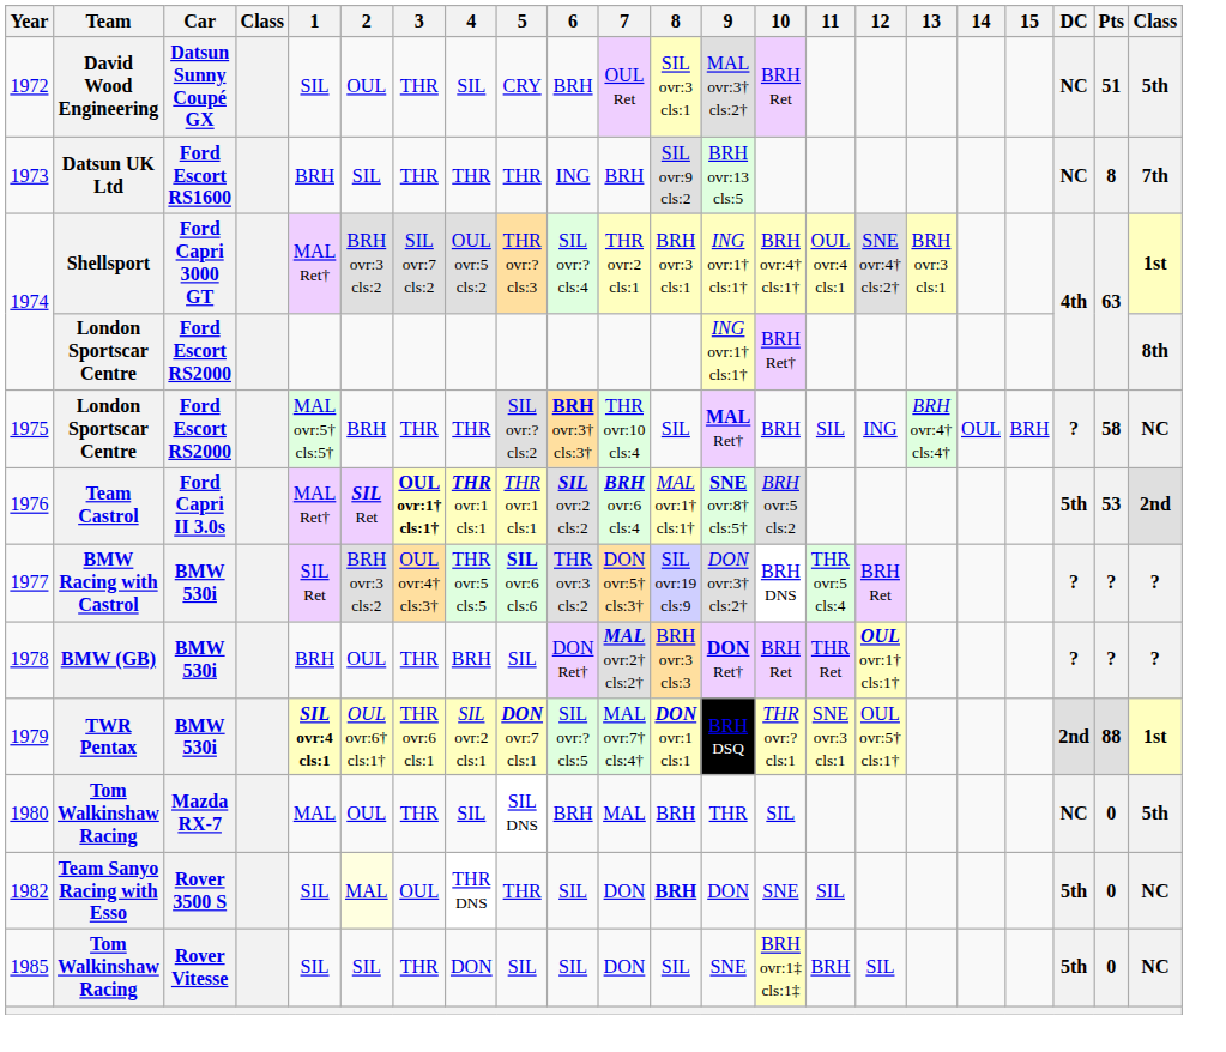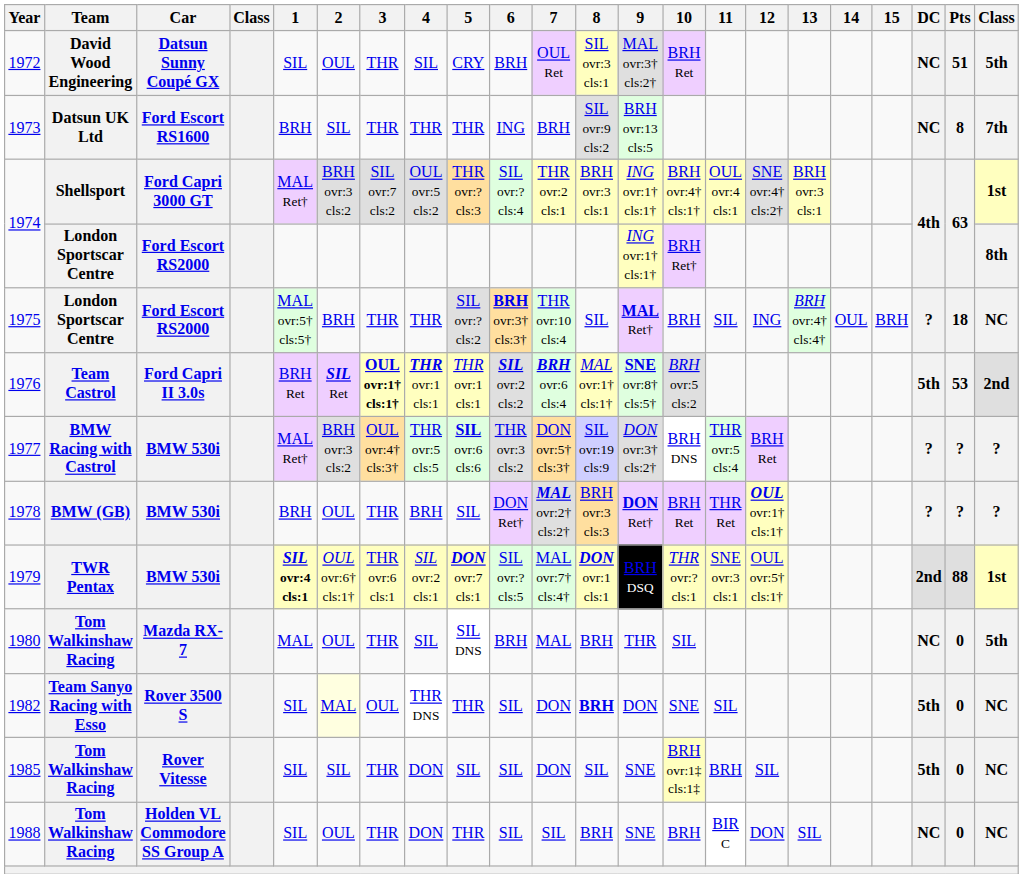 <table class="wikitable" style="text-align:center; font-size:85%">
 <tr>
 <th>Year</th>
 <th>Team</th>
 <th>Car</th>
 <th>Class</th>
 <th>1</th>
 <th>2</th>
 <th>3</th>
 <th>4</th>
 <th>5</th>
 <th>6</th>
 <th>7</th>
 <th>8</th>
 <th>9</th>
 <th>10</th>
 <th>11</th>
 <th>12</th>
 <th>13</th>
 <th>14</th>
 <th>15</th>
 <th>DC</th>
 <th>Pts</th>
 <th>Class</th>
 </tr>
 <tr>
 <td><a href='#'>1972</a></td>
 <th>David Wood Engineering</th>
 <th><a href='#'>Datsun Sunny Coupé GX</a></th>
 <th><span></span></th>
 <td><a href='#'>SIL</a></td>
 <td><a href='#'>OUL</a></td>
 <td><a href='#'>THR</a></td>
 <td><a href='#'>SIL</a></td>
 <td><a href='#'>CRY</a></td>
 <td><a href='#'>BRH</a></td>
 <td style="background:#EFCFFF;"><a href='#'>OUL</a><br><small>Ret</small></td>
 <td style="background:#FFFFBF;"><a href='#'>SIL</a><br><small>ovr:3<br>cls:1</small></td>
 <td style="background:#DFDFDF;"><a href='#'>MAL</a><br><small>ovr:3†<br>cls:2†</small></td>
 <td style="background:#EFCFFF;"><a href='#'>BRH</a><br><small>Ret</small></td>
 <td></td>
 <td></td>
 <td></td>
 <td></td>
 <td></td>
 <th>NC</th>
 <th>51</th>
 <th>5th</th>
 </tr>
 <tr>
 <td><a href='#'>1973</a></td>
 <th>Datsun UK Ltd</th>
 <th><a href='#'>Ford Escort RS1600</a></th>
 <th><span></span></th>
 <td><a href='#'>BRH</a></td>
 <td><a href='#'>SIL</a></td>
 <td><a href='#'>THR</a></td>
 <td><a href='#'>THR</a></td>
 <td><a href='#'>THR</a></td>
 <td><a href='#'>ING</a></td>
 <td><a href='#'>BRH</a></td>
 <td style="background:#DFDFDF;"><a href='#'>SIL</a><br><small>ovr:9<br>cls:2</small></td>
 <td style="background:#DFFFDF;"><a href='#'>BRH</a><br><small>ovr:13<br>cls:5</small></td>
 <td></td>
 <td></td>
 <td></td>
 <td></td>
 <td></td>
 <td></td>
 <th>NC</th>
 <th>8</th>
 <th>7th</th>
 </tr>
 <tr>
 <td rowspan=2><a href='#'>1974</a></td>
 <th>Shellsport</th>
 <th><a href='#'>Ford Capri 3000 GT</a></th>
 <th><span></span></th>
 <td style="background:#EFCFFF;"><a href='#'>MAL</a><br><small>Ret†</small></td>
 <td style="background:#DFDFDF;"><a href='#'>BRH</a><br><small>ovr:3<br>cls:2</small></td>
 <td style="background:#DFDFDF;"><a href='#'>SIL</a><br><small>ovr:7<br>cls:2</small></td>
 <td style="background:#DFDFDF;"><a href='#'>OUL</a><br><small>ovr:5<br>cls:2</small></td>
 <td style="background:#FFDF9F;;"><a href='#'>THR</a><br><small>ovr:?<br>cls:3</small></td>
 <td style="background:#DFFFDF;"><a href='#'>SIL</a><br><small>ovr:?<br>cls:4</small></td>
 <td style="background:#FFFFBF;"><a href='#'>THR</a><br><small>ovr:2<br>cls:1</small></td>
 <td style="background:#FFFFBF;"><a href='#'>BRH</a><br><small>ovr:3<br>cls:1</small></td>
 <td style="background:#FFFFBF;"><em><a href='#'>ING</a></em><br><small>ovr:1†<br>cls:1†</small></td>
 <td style="background:#FFFFBF;"><a href='#'>BRH</a><br><small>ovr:4†<br>cls:1†</small></td>
 <td style="background:#FFFFBF;"><a href='#'>OUL</a><br><small>ovr:4<br>cls:1</small></td>
 <td style="background:#DFDFDF;"><a href='#'>SNE</a><br><small>ovr:4†<br>cls:2†</small></td>
 <td style="background:#FFFFBF;"><a href='#'>BRH</a><br><small>ovr:3<br>cls:1</small></td>
 <td></td>
 <td></td>
 <th rowspan=2>4th</th>
 <th rowspan=2>63</th>
 <td style="background:#FFFFBF;"><strong>1st</strong></td>
 </tr>
 <tr>
 <th>London Sportscar Centre</th>
 <th><a href='#'>Ford Escort RS2000</a></th>
 <th><span></span></th>
 <td></td>
 <td></td>
 <td></td>
 <td></td>
 <td></td>
 <td></td>
 <td></td>
 <td></td>
 <td style="background:#FFFFBF;"><em><a href='#'>ING</a></em><br><small>ovr:1†<br>cls:1†</small></td>
 <td style="background:#EFCFFF;"><a href='#'>BRH</a><br><small>Ret†</small></td>
 <td></td>
 <td></td>
 <td></td>
 <td></td>
 <td></td>
 <th>8th</th>
 </tr>
 <tr>
 <td><a href='#'>1975</a></td>
 <th>London Sportscar Centre</th>
 <th><a href='#'>Ford Escort RS2000</a></th>
 <th><span></span></th>
 <td style="background:#DFFFDF;"><a href='#'>MAL</a><br><small>ovr:5†<br>cls:5†</small></td>
 <td><a href='#'>BRH</a></td>
 <td><a href='#'>THR</a></td>
 <td><a href='#'>THR</a></td>
 <td style="background:#DFDFDF;"><a href='#'>SIL</a><br><small>ovr:?<br>cls:2</small></td>
 <td style="background:#FFDF9F;"><strong><a href='#'>BRH</a></strong><br><small>ovr:3†<br>cls:3†</small></td>
 <td style="background:#DFFFDF;"><a href='#'>THR</a><br><small>ovr:10<br>cls:4</small></td>
 <td><a href='#'>SIL</a></td>
 <td style="background:#EFCFFF;"><strong><a href='#'>MAL</a></strong><br><small>Ret†</small></td>
 <td><a href='#'>BRH</a></td>
 <td><a href='#'>SIL</a></td>
 <td><a href='#'>ING</a></td>
 <td style="background:#DFFFDF;"><em><a href='#'>BRH</a></em><br><small>ovr:4†<br>cls:4†</small></td>
 <td><a href='#'>OUL</a></td>
 <td><a href='#'>BRH</a></td>
 <th>?</th>
-<th>58</th>
+<th>18</th>
 <th>NC</th>
 </tr>
 <tr>
 <td><a href='#'>1976</a></td>
 <th><a href='#'>Team Castrol</a></th>
 <th><a href='#'>Ford Capri II 3.0s</a></th>
 <th><span></span></th>
-<td style="background:#EFCFFF;"><a href='#'>MAL</a><br><small>Ret†</small></td>
+<td style="background:#EFCFFF;"><a href='#'>BRH</a><br><small>Ret</small></td>
 <td style="background:#EFCFFF;"><strong><em><a href='#'>SIL</a></em></strong><br><small>Ret</small></td>
 <td style="background:#FFFFBF;"><strong><a href='#'>OUL</a><br><small>ovr:1†<br>cls:1†</small></strong></td>
 <td style="background:#FFFFBF;"><strong><em><a href='#'>THR</a></em></strong><br><small>ovr:1<br>cls:1</small></td>
 <td style="background:#FFFFBF;"><em><a href='#'>THR</a></em><br><small>ovr:1<br>cls:1</small></td>
 <td style="background:#DFDFDF;"><strong><em><a href='#'>SIL</a></em></strong><br><small>ovr:2<br>cls:2</small></td>
 <td style="background:#DFFFDF;"><strong><em><a href='#'>BRH</a></em></strong><br><small>ovr:6<br>cls:4</small></td>
 <td style="background:#FFFFBF;"><em><a href='#'>MAL</a></em><br><small>ovr:1†<br>cls:1†</small></td>
 <td style="background:#DFFFDF;"><strong><a href='#'>SNE</a></strong><br><small>ovr:8†<br>cls:5†</small></td>
 <td style="background:#DFDFDF;"><em><a href='#'>BRH</a></em><br><small>ovr:5<br>cls:2</small></td>
 <td></td>
 <td></td>
 <td></td>
 <td></td>
 <td></td>
 <th>5th</th>
 <th>53</th>
 <td style="background:#DFDFDF;"><strong>2nd</strong></td>
 </tr>
 <tr>
 <td><a href='#'>1977</a></td>
 <th><a href='#'>BMW Racing with Castrol</a></th>
 <th><a href='#'>BMW 530i</a></th>
 <th><span></span></th>
-<td style="background:#EFCFFF;"><a href='#'>SIL</a><br><small>Ret</small></td>
+<td style="background:#EFCFFF;"><a href='#'>MAL</a><br><small>Ret†</small></td>
 <td style="background:#DFDFDF;"><a href='#'>BRH</a><br><small>ovr:3<br>cls:2</small></td>
 <td style="background:#FFDF9F;"><a href='#'>OUL</a><br><small>ovr:4†<br>cls:3†</small></td>
 <td style="background:#DFFFDF;"><a href='#'>THR</a><br><small>ovr:5<br>cls:5</small></td>
 <td style="background:#DFFFDF;"><strong><a href='#'>SIL</a></strong><br><small>ovr:6<br>cls:6</small></td>
 <td style="background:#DFDFDF;"><a href='#'>THR</a><br><small>ovr:3<br>cls:2</small></td>
 <td style="background:#FFDF9F;"><a href='#'>DON</a><br><small>ovr:5†<br>cls:3†</small></td>
 <td style="background:#CFCFFF;"><a href='#'>SIL</a><br><small>ovr:19<br>cls:9</small></td>
 <td style="background:#DFDFDF;"><em><a href='#'>DON</a></em><br><small>ovr:3†<br>cls:2†</small></td>
 <td style="background:#FFFFFF;"><a href='#'>BRH</a><br><small>DNS</small></td>
 <td style="background:#DFFFDF;"><a href='#'>THR</a><br><small>ovr:5<br>cls:4</small></td>
 <td style="background:#EFCFFF;"><a href='#'>BRH</a><br><small>Ret</small></td>
 <td></td>
 <td></td>
 <td></td>
 <th>?</th>
 <th>?</th>
 <th>?</th>
 </tr>
 <tr>
 <td><a href='#'>1978</a></td>
 <th><a href='#'>BMW (GB)</a></th>
 <th><a href='#'>BMW 530i</a></th>
 <th><span></span></th>
 <td><a href='#'>BRH</a></td>
 <td><a href='#'>OUL</a></td>
 <td><a href='#'>THR</a></td>
 <td><a href='#'>BRH</a></td>
 <td><a href='#'>SIL</a></td>
 <td style="background:#EFCFFF;"><a href='#'>DON</a><br><small>Ret†</small></td>
 <td style="background:#DFDFDF;"><strong><em><a href='#'>MAL</a></em></strong><br><small>ovr:2†<br>cls:2†</small></td>
 <td style="background:#FFDF9F;"><a href='#'>BRH</a><br><small>ovr:3<br>cls:3</small></td>
 <td style="background:#EFCFFF;"><strong><a href='#'>DON</a></strong><br><small>Ret†</small></td>
 <td style="background:#EFCFFF;"><a href='#'>BRH</a><br><small>Ret</small></td>
 <td style="background:#EFCFFF;"><a href='#'>THR</a><br><small>Ret</small></td>
 <td style="background:#FFFFBF;"><strong><em><a href='#'>OUL</a></em></strong><br><small>ovr:1†<br>cls:1†</small></td>
 <td></td>
 <td></td>
 <td></td>
 <th>?</th>
 <th>?</th>
 <th>?</th>
 </tr>
 <tr>
 <td><a href='#'>1979</a></td>
 <th><a href='#'>TWR Pentax</a></th>
 <th><a href='#'>BMW 530i</a></th>
 <th><span></span></th>
 <td style="background:#FFFFBF;"><strong><em><a href='#'>SIL</a></em><br><small>ovr:4<br>cls:1</small></strong></td>
 <td style="background:#FFFFBF;"><em><a href='#'>OUL</a></em><br><small>ovr:6†<br>cls:1†</small></td>
 <td style="background:#FFFFBF;"><a href='#'>THR</a><br><small>ovr:6<br>cls:1</small></td>
 <td style="background:#FFFFBF;"><em><a href='#'>SIL</a></em><br><small>ovr:2<br>cls:1</small></td>
 <td style="background:#FFFFBF;"><strong><em><a href='#'>DON</a></em></strong><br><small>ovr:7<br>cls:1</small></td>
 <td style="background:#DFFFDF;"><a href='#'>SIL</a><br><small>ovr:?<br>cls:5</small></td>
 <td style="background:#DFFFDF;"><a href='#'>MAL</a><br><small>ovr:7†<br>cls:4†</small></td>
 <td style="background:#FFFFBF;"><strong><em><a href='#'>DON</a></em></strong><br><small>ovr:1<br>cls:1</small></td>
 <td style="background:#000000; color:white"><a href='#'><span>BRH</span></a><br><small>DSQ</small></td>
 <td style="background:#FFFFBF;"><em><a href='#'>THR</a></em><br><small>ovr:?<br>cls:1</small></td>
 <td style="background:#FFFFBF;"><a href='#'>SNE</a><br><small>ovr:3<br>cls:1</small></td>
 <td style="background:#FFFFBF;"><a href='#'>OUL</a><br><small>ovr:5†<br>cls:1†</small></td>
 <td></td>
 <td></td>
 <td></td>
 <td style="background:#DFDFDF;"><strong>2nd</strong></td>
 <td style="background:#DFDFDF;"><strong>88</strong></td>
 <td style="background:#FFFFBF;"><strong>1st</strong></td>
 </tr>
 <tr>
 <td><a href='#'>1980</a></td>
 <th><a href='#'>Tom Walkinshaw Racing</a></th>
 <th><a href='#'>Mazda RX-7</a></th>
 <th><span></span></th>
 <td><a href='#'>MAL</a></td>
 <td><a href='#'>OUL</a></td>
 <td><a href='#'>THR</a></td>
 <td><a href='#'>SIL</a></td>
 <td style="background:#FFFFFF;"><a href='#'>SIL</a><br><small>DNS</small></td>
 <td><a href='#'>BRH</a></td>
 <td><a href='#'>MAL</a></td>
 <td><a href='#'>BRH</a></td>
 <td><a href='#'>THR</a></td>
 <td><a href='#'>SIL</a></td>
 <td></td>
 <td></td>
 <td></td>
 <td></td>
 <td></td>
 <th>NC</th>
 <th>0</th>
 <th>5th</th>
 </tr>
 <tr>
 <td><a href='#'>1982</a></td>
 <th><a href='#'>Team Sanyo Racing with Esso</a></th>
 <th><a href='#'>Rover 3500 S</a></th>
 <th><span></span></th>
 <td><a href='#'>SIL</a></td>
 <td style="background: lightyellow;"><a href='#'>MAL</a></td>
 <td><a href='#'>OUL</a></td>
 <td style="background:#FFFFFF;"><a href='#'>THR</a><br><small>DNS</small></td>
 <td><a href='#'>THR</a></td>
 <td><a href='#'>SIL</a></td>
 <td><a href='#'>DON</a></td>
 <td><strong><a href='#'>BRH</a></strong></td>
 <td><a href='#'>DON</a></td>
 <td><a href='#'>SNE</a></td>
 <td><a href='#'>SIL</a></td>
 <td></td>
 <td></td>
 <td></td>
 <td></td>
 <th>5th</th>
 <th>0</th>
 <th>NC</th>
 </tr>
 <tr>
 <td><a href='#'>1985</a></td>
 <th><a href='#'>Tom Walkinshaw Racing</a></th>
 <th><a href='#'>Rover Vitesse</a></th>
 <th><span></span></th>
 <td><a href='#'>SIL</a></td>
 <td><a href='#'>SIL</a></td>
 <td><a href='#'>THR</a></td>
 <td><a href='#'>DON</a></td>
 <td><a href='#'>SIL</a></td>
 <td><a href='#'>SIL</a></td>
 <td><a href='#'>DON</a></td>
 <td><a href='#'>SIL</a></td>
 <td><a href='#'>SNE</a></td>
 <td style="background:#FFFFBF;"><a href='#'>BRH</a><br><small>ovr:1‡<br>cls:1‡</small></td>
 <td><a href='#'>BRH</a></td>
 <td><a href='#'>SIL</a></td>
 <td></td>
 <td></td>
 <td></td>
 <th>5th</th>
 <th>0</th>
 <th>NC</th>
 </tr>
 <tr>
+<td><a href='#'>1988</a></td>
+<th><a href='#'>Tom Walkinshaw Racing</a></th>
+<th><a href='#'>Holden VL Commodore SS Group A</a></th>
+<th><span></span></th>
+<td><a href='#'>SIL</a></td>
+<td><a href='#'>OUL</a></td>
+<td><a href='#'>THR</a></td>
+<td><a href='#'>DON</a></td>
+<td><a href='#'>THR</a></td>
+<td><a href='#'>SIL</a></td>
+<td><a href='#'>SIL</a></td>
+<td><a href='#'>BRH</a></td>
+<td><a href='#'>SNE</a></td>
+<td><a href='#'>BRH</a></td>
+<td style="background:#FFFFFF;"><a href='#'>BIR</a><br><small>C</small></td>
+<td><a href='#'>DON</a></td>
+<td><a href='#'>SIL</a></td>
+<td></td>
+<td></td>
+<th>NC</th>
+<th>0</th>
+<th>NC</th>
+</tr>
+<tr>
 <th colspan="22"></th>
 </tr>
 </table>
